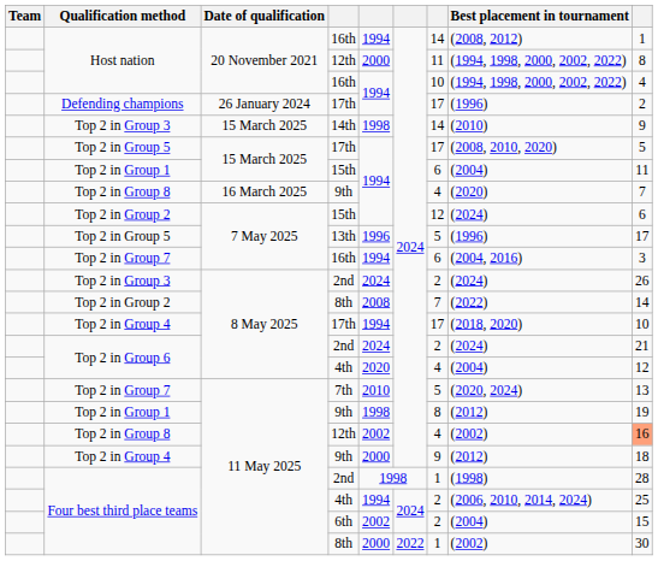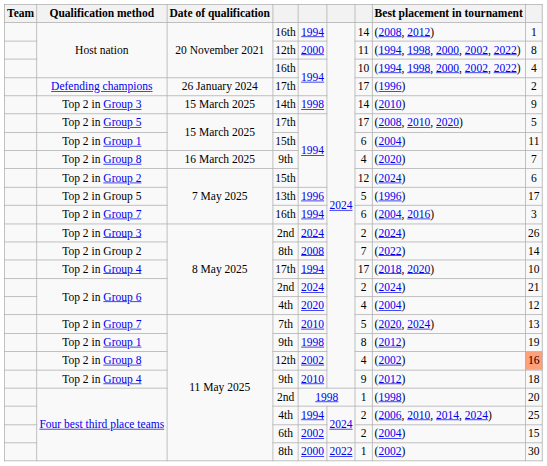 <table class="wikitable sortable">
 <tr>
 <th>Team</th>
 <th>Qualification method</th>
 <th>Date of qualification</th>
 <th></th>
 <th></th>
 <th></th>
 <th></th>
 <th>Best placement in tournament</th>
 <th></th>
 </tr>
 <tr>
 <td></td>
 <td rowspan=3 align="center">Host nation</td>
 <td rowspan=3 align="center">20 November 2021</td>
 <td align="center">16th</td>
 <td align="center"><a href='#'>1994</a></td>
 <td rowspan=20 align="center"><a href='#'>2024</a></td>
 <td align="center">14</td>
 <td> (<a href='#'>2008</a>, <a href='#'>2012</a>)</td>
 <td align="center">1</td>
 </tr>
 <tr>
 <td></td>
 <td align="center">12th</td>
 <td align="center"><a href='#'>2000</a></td>
 <td align="center">11</td>
 <td> (<a href='#'>1994</a>, <a href='#'>1998</a>, <a href='#'>2000</a>, <a href='#'>2002</a>, <a href='#'>2022</a>)</td>
 <td align="center">8</td>
 </tr>
 <tr>
 <td></td>
 <td align="center">16th</td>
 <td rowspan=2 align="center"><a href='#'>1994</a></td>
 <td align="center">10</td>
 <td> (<a href='#'>1994</a>, <a href='#'>1998</a>, <a href='#'>2000</a>, <a href='#'>2002</a>, <a href='#'>2022</a>)</td>
 <td align="center">4</td>
 </tr>
 <tr>
 <td></td>
 <td align="center"><a href='#'>Defending champions</a></td>
 <td align="center">26 January 2024</td>
 <td align="center">17th</td>
 <td align="center">17</td>
 <td> (<a href='#'>1996</a>)</td>
 <td align="center">2</td>
 </tr>
 <tr>
 <td></td>
 <td align="center">Top 2 in <a href='#'>Group 3</a></td>
 <td align="center">15 March 2025</td>
 <td align="center">14th</td>
 <td align="center"><a href='#'>1998</a></td>
 <td align="center">14</td>
 <td> (<a href='#'>2010</a>)</td>
 <td align="center">9</td>
 </tr>
 <tr>
 <td></td>
 <td align="center">Top 2 in <a href='#'>Group 5</a></td>
 <td rowspan=2 align="center">15 March 2025</td>
 <td align="center">17th</td>
 <td rowspan=4 align="center"><a href='#'>1994</a></td>
 <td align="center">17</td>
 <td> (<a href='#'>2008</a>, <a href='#'>2010</a>, <a href='#'>2020</a>)</td>
 <td align="center">5</td>
 </tr>
 <tr>
 <td></td>
 <td align="center">Top 2 in <a href='#'>Group 1</a></td>
 <td align="center">15th</td>
 <td align="center">6</td>
 <td> (<a href='#'>2004</a>)</td>
 <td align="center">11</td>
 </tr>
 <tr>
 <td></td>
 <td align="center">Top 2 in <a href='#'>Group 8</a></td>
 <td align="center">16 March 2025</td>
 <td align="center">9th</td>
 <td align="center">4</td>
 <td> (<a href='#'>2020</a>)</td>
 <td align="center">7</td>
 </tr>
 <tr>
 <td></td>
 <td align="center">Top 2 in <a href='#'>Group 2</a></td>
 <td align="center" rowspan=3>7 May 2025</td>
 <td align="center">15th</td>
 <td align="center">12</td>
 <td> (<a href='#'>2024</a>)</td>
 <td align="center">6</td>
 </tr>
 <tr>
 <td></td>
 <td align="center">Top 2 in Group 5</td>
 <td align="center">13th</td>
 <td align="center"><a href='#'>1996</a></td>
 <td align="center">5</td>
 <td> (<a href='#'>1996</a>)</td>
 <td align="center">17</td>
 </tr>
 <tr>
 <td></td>
 <td align="center">Top 2 in <a href='#'>Group 7</a></td>
 <td align="center">16th</td>
 <td align="center"><a href='#'>1994</a></td>
 <td align="center">6</td>
 <td> (<a href='#'>2004</a>, <a href='#'>2016</a>)</td>
 <td align="center">3</td>
 </tr>
 <tr>
 <td></td>
 <td align="center">Top 2 in <a href='#'>Group 3</a></td>
 <td align="center" rowspan=5>8 May 2025</td>
 <td align="center">2nd</td>
 <td align="center"><a href='#'>2024</a></td>
 <td align="center">2</td>
 <td> (<a href='#'>2024</a>)</td>
 <td align="center">26</td>
 </tr>
 <tr>
 <td></td>
 <td align="center">Top 2 in Group 2</td>
 <td align="center">8th</td>
 <td align="center"><a href='#'>2008</a></td>
 <td align="center">7</td>
 <td> (<a href='#'>2022</a>)</td>
 <td align="center">14</td>
 </tr>
 <tr>
 <td></td>
 <td align="center">Top 2 in <a href='#'>Group 4</a></td>
 <td align="center">17th</td>
 <td align="center"><a href='#'>1994</a></td>
 <td align="center">17</td>
 <td> (<a href='#'>2018</a>, <a href='#'>2020</a>)</td>
 <td align="center">10</td>
 </tr>
 <tr>
 <td></td>
 <td align="center" rowspan=2>Top 2 in <a href='#'>Group 6</a></td>
 <td align="center">2nd</td>
 <td align="center"><a href='#'>2024</a></td>
 <td align="center">2</td>
 <td> (<a href='#'>2024</a>)</td>
 <td align="center">21</td>
 </tr>
 <tr>
 <td></td>
 <td align="center">4th</td>
 <td align="center"><a href='#'>2020</a></td>
 <td align="center">4</td>
 <td> (<a href='#'>2004</a>)</td>
 <td align="center">12</td>
 </tr>
 <tr>
 <td></td>
 <td align="center">Top 2 in <a href='#'>Group 7</a></td>
 <td align="center" rowspan=8>11 May 2025</td>
 <td align="center">7th</td>
 <td align="center"><a href='#'>2010</a></td>
 <td align="center">5</td>
 <td> (<a href='#'>2020</a>, <a href='#'>2024</a>)</td>
 <td align="center">13</td>
 </tr>
 <tr>
 <td></td>
 <td align="center">Top 2 in <a href='#'>Group 1</a></td>
 <td align="center">9th</td>
 <td align="center"><a href='#'>1998</a></td>
 <td align="center">8</td>
 <td> (<a href='#'>2012</a>)</td>
 <td align="center">19</td>
 </tr>
 <tr>
 <td></td>
 <td align="center">Top 2 in <a href='#'>Group 8</a></td>
 <td align="center">12th</td>
 <td align="center"><a href='#'>2002</a></td>
 <td align="center">4</td>
 <td> (<a href='#'>2002</a>)</td>
 <td align="center" style="background: lightsalmon;">16</td>
 </tr>
 <tr>
 <td></td>
 <td align="center">Top 2 in <a href='#'>Group 4</a></td>
 <td align="center">9th</td>
-<td align="center"><a href='#'>2000</a></td>
+<td align="center"><a href='#'>2010</a></td>
 <td align="center">9</td>
 <td> (<a href='#'>2012</a>)</td>
 <td align="center">18</td>
 </tr>
 <tr>
 <td></td>
 <td align="center" rowspan=4><a href='#'>Four best third place teams</a></td>
 <td align="center">2nd</td>
 <td align="center" colspan=2><a href='#'>1998</a></td>
 <td align="center">1</td>
 <td> (<a href='#'>1998</a>)</td>
-<td align="center">28</td>
+<td align="center">20</td>
 </tr>
 <tr>
 <td></td>
 <td align="center">4th</td>
 <td align="center"><a href='#'>1994</a></td>
 <td align="center" rowspan=2><a href='#'>2024</a></td>
 <td align="center">2</td>
 <td> (<a href='#'>2006</a>, <a href='#'>2010</a>, <a href='#'>2014</a>, <a href='#'>2024</a>)</td>
 <td align="center">25</td>
 </tr>
 <tr>
 <td></td>
 <td align="center">6th</td>
 <td align="center"><a href='#'>2002</a></td>
 <td align="center">2</td>
 <td> (<a href='#'>2004</a>)</td>
 <td align="center">15</td>
 </tr>
 <tr>
 <td></td>
 <td align="center">8th</td>
 <td align="center"><a href='#'>2000</a></td>
 <td align="center"><a href='#'>2022</a></td>
 <td align="center">1</td>
 <td> (<a href='#'>2002</a>)</td>
 <td align="center">30</td>
 </tr>
 </table>
